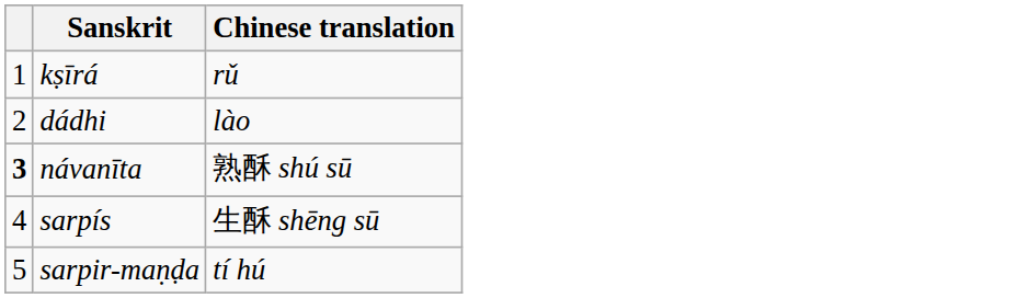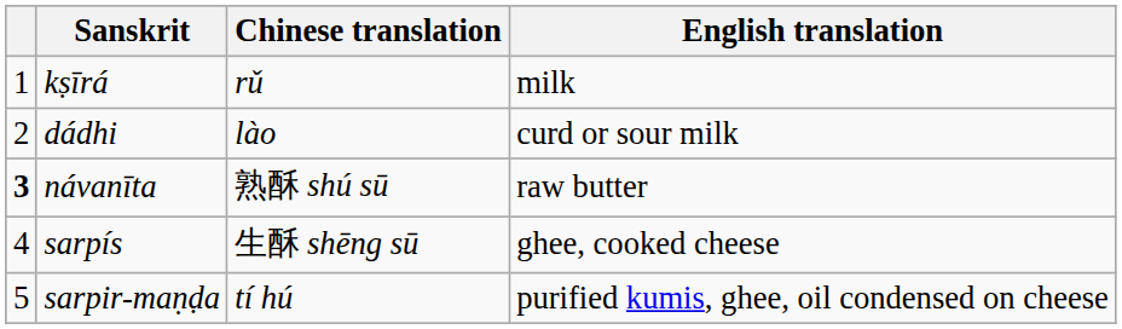 <table class="wikitable">
 <tr>
 <th></th>
 <th>Sanskrit</th>
 <th>Chinese translation</th>
+<th>English translation</th>
 </tr>
 <tr>
 <td>1</td>
 <td> <em>kṣīrá</em></td>
 <td> <em>rǔ</em></td>
+<td>milk</td>
 </tr>
 <tr>
 <td>2</td>
 <td> <em>dádhi</em></td>
 <td> <em>lào</em></td>
+<td>curd or sour milk</td>
 </tr>
 <tr>
 <td><strong>3</strong></td>
 <td> <em>návanīta</em></td>
 <td>熟酥 <em>shú sū</em></td>
+<td>raw butter</td>
 </tr>
 <tr>
 <td>4</td>
 <td> <em>sarpís</em></td>
 <td>生酥 <em>shēng sū</em></td>
+<td>ghee, cooked cheese</td>
 </tr>
 <tr>
 <td>5</td>
 <td> <em>sarpir-maṇḍa</em></td>
 <td> <em>tí hú</em></td>
+<td>purified <a href='#'>kumis</a>, ghee, oil condensed on cheese</td>
 </tr>
 </table>
